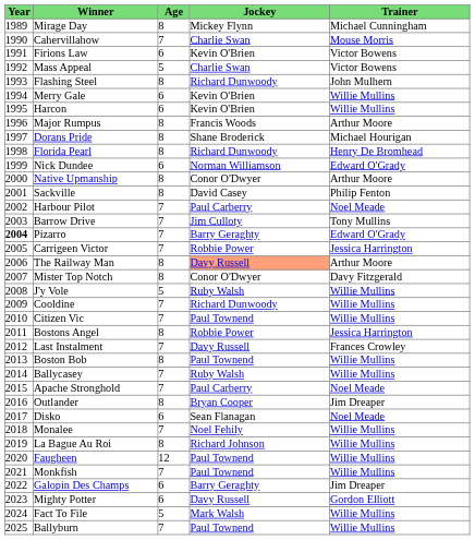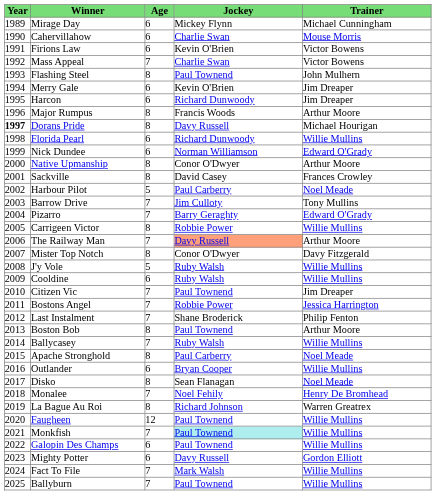 <table class = "sortable" | border="1" cellpadding="0" style="border-collapse: collapse; font-size:90%">
 <tr bgcolor="#77dd77" align="center">
 <th width="36px"><strong>Year</strong><br></th>
 <th width="160px"><strong>Winner</strong><br></th>
 <th width="40px"><strong>Age</strong><br></th>
 <th width="180px"><strong>Jockey</strong><br></th>
 <th width="180px"><strong>Trainer</strong><br></th>
 </tr>
 <tr>
 <td>1989</td>
 <td>Mirage Day</td>
-<td>8</td>
+<td>6</td>
 <td>Mickey Flynn</td>
 <td>Michael Cunningham</td>
 </tr>
 <tr>
 <td>1990</td>
 <td>Cahervillahow</td>
-<td>7</td>
+<td>6</td>
 <td><a href='#'>Charlie Swan</a></td>
 <td><a href='#'>Mouse Morris</a></td>
 </tr>
 <tr>
 <td>1991</td>
 <td>Firions Law</td>
 <td>6</td>
 <td>Kevin O'Brien</td>
 <td>Victor Bowens</td>
 </tr>
 <tr>
 <td>1992</td>
 <td>Mass Appeal</td>
-<td>5</td>
+<td>7</td>
 <td><a href='#'>Charlie Swan</a></td>
 <td>Victor Bowens</td>
 </tr>
 <tr>
 <td>1993</td>
 <td>Flashing Steel</td>
 <td>8</td>
-<td><a href='#'>Richard Dunwoody</a></td>
+<td><a href='#'>Paul Townend</a></td>
 <td>John Mulhern</td>
 </tr>
 <tr>
 <td>1994</td>
 <td>Merry Gale</td>
 <td>6</td>
 <td>Kevin O'Brien</td>
-<td><a href='#'>Willie Mullins</a></td>
+<td>Jim Dreaper</td>
 </tr>
 <tr>
 <td>1995</td>
 <td>Harcon</td>
 <td>6</td>
-<td>Kevin O'Brien</td>
-<td><a href='#'>Willie Mullins</a></td>
+<td><a href='#'>Richard Dunwoody</a></td>
+<td>Jim Dreaper</td>
 </tr>
 <tr>
 <td>1996</td>
 <td>Major Rumpus</td>
 <td>8</td>
 <td>Francis Woods</td>
 <td>Arthur Moore</td>
 </tr>
 <tr>
-<td>1997</td>
+<td><strong>1997</strong></td>
 <td><a href='#'>Dorans Pride</a></td>
 <td>8</td>
-<td>Shane Broderick</td>
+<td><a href='#'>Davy Russell</a></td>
 <td>Michael Hourigan</td>
 </tr>
 <tr>
 <td>1998</td>
 <td><a href='#'>Florida Pearl</a></td>
-<td>8</td>
+<td>6</td>
 <td><a href='#'>Richard Dunwoody</a></td>
-<td><a href='#'>Henry De Bromhead</a></td>
+<td><a href='#'>Willie Mullins</a></td>
 </tr>
 <tr>
 <td>1999</td>
 <td>Nick Dundee</td>
 <td>6</td>
 <td><a href='#'>Norman Williamson</a></td>
 <td><a href='#'>Edward O'Grady</a></td>
 </tr>
 <tr>
 <td>2000</td>
 <td><a href='#'>Native Upmanship</a></td>
 <td>8</td>
 <td>Conor O'Dwyer</td>
 <td>Arthur Moore</td>
 </tr>
 <tr>
 <td>2001</td>
 <td>Sackville</td>
 <td>8</td>
 <td>David Casey</td>
-<td>Philip Fenton</td>
+<td>Frances Crowley</td>
 </tr>
 <tr>
 <td>2002</td>
 <td>Harbour Pilot</td>
-<td>7</td>
+<td>5</td>
 <td><a href='#'>Paul Carberry</a></td>
 <td><a href='#'>Noel Meade</a></td>
 </tr>
 <tr>
 <td>2003</td>
 <td>Barrow Drive</td>
 <td>7</td>
 <td><a href='#'>Jim Culloty</a></td>
 <td>Tony Mullins</td>
 </tr>
 <tr>
-<td><strong>2004</strong></td>
+<td>2004</td>
 <td>Pizarro</td>
 <td>7</td>
 <td><a href='#'>Barry Geraghty</a></td>
 <td><a href='#'>Edward O'Grady</a></td>
 </tr>
 <tr>
 <td>2005</td>
 <td>Carrigeen Victor</td>
-<td>7</td>
+<td>8</td>
 <td><a href='#'>Robbie Power</a></td>
-<td><a href='#'>Jessica Harrington</a></td>
+<td><a href='#'>Willie Mullins</a></td>
 </tr>
 <tr>
 <td>2006</td>
 <td>The Railway Man</td>
-<td>8</td>
+<td>7</td>
 <td style="background: lightsalmon;"><a href='#'>Davy Russell</a></td>
 <td>Arthur Moore</td>
 </tr>
 <tr>
 <td>2007</td>
 <td>Mister Top Notch</td>
 <td>8</td>
 <td>Conor O'Dwyer</td>
 <td>Davy Fitzgerald</td>
 </tr>
 <tr>
 <td>2008</td>
 <td>J'y Vole</td>
 <td>5</td>
 <td><a href='#'>Ruby Walsh</a></td>
 <td><a href='#'>Willie Mullins</a></td>
 </tr>
 <tr>
 <td>2009</td>
 <td>Cooldine</td>
-<td>7</td>
-<td><a href='#'>Richard Dunwoody</a></td>
+<td>6</td>
+<td><a href='#'>Ruby Walsh</a></td>
 <td><a href='#'>Willie Mullins</a></td>
 </tr>
 <tr>
 <td>2010</td>
 <td>Citizen Vic</td>
 <td>7</td>
 <td><a href='#'>Paul Townend</a></td>
-<td><a href='#'>Willie Mullins</a></td>
+<td>Jim Dreaper</td>
 </tr>
 <tr>
 <td>2011</td>
 <td>Bostons Angel</td>
-<td>8</td>
+<td>7</td>
 <td><a href='#'>Robbie Power</a></td>
 <td><a href='#'>Jessica Harrington</a></td>
 </tr>
 <tr>
 <td>2012</td>
 <td>Last Instalment</td>
 <td>7</td>
-<td><a href='#'>Davy Russell</a></td>
-<td>Frances Crowley</td>
+<td>Shane Broderick</td>
+<td>Philip Fenton</td>
 </tr>
 <tr>
 <td>2013</td>
 <td>Boston Bob</td>
 <td>8</td>
 <td><a href='#'>Paul Townend</a></td>
-<td><a href='#'>Willie Mullins</a></td>
+<td>Arthur Moore</td>
 </tr>
 <tr>
 <td>2014</td>
 <td>Ballycasey</td>
 <td>7</td>
 <td><a href='#'>Ruby Walsh</a></td>
 <td><a href='#'>Willie Mullins</a></td>
 </tr>
 <tr>
 <td>2015</td>
 <td>Apache Stronghold</td>
-<td>7</td>
+<td>8</td>
 <td><a href='#'>Paul Carberry</a></td>
 <td><a href='#'>Noel Meade</a></td>
 </tr>
 <tr>
 <td>2016</td>
 <td>Outlander</td>
-<td>8</td>
+<td>6</td>
 <td><a href='#'>Bryan Cooper</a></td>
-<td>Jim Dreaper</td>
+<td><a href='#'>Willie Mullins</a></td>
 </tr>
 <tr>
 <td>2017</td>
 <td>Disko</td>
-<td>6</td>
+<td>8</td>
 <td>Sean Flanagan</td>
 <td><a href='#'>Noel Meade</a></td>
 </tr>
 <tr>
 <td>2018</td>
 <td>Monalee</td>
 <td>7</td>
 <td><a href='#'>Noel Fehily</a></td>
-<td><a href='#'>Willie Mullins</a></td>
+<td><a href='#'>Henry De Bromhead</a></td>
 </tr>
 <tr>
 <td>2019</td>
 <td>La Bague Au Roi</td>
 <td>8</td>
 <td><a href='#'>Richard Johnson</a></td>
-<td><a href='#'>Willie Mullins</a></td>
+<td>Warren Greatrex</td>
 </tr>
 <tr>
 <td>2020</td>
 <td><a href='#'>Faugheen</a></td>
 <td>12</td>
 <td><a href='#'>Paul Townend</a></td>
 <td><a href='#'>Willie Mullins</a></td>
 </tr>
 <tr>
 <td>2021</td>
 <td>Monkfish</td>
 <td>7</td>
-<td><a href='#'>Paul Townend</a></td>
+<td style="background: paleturquoise;"><a href='#'>Paul Townend</a></td>
 <td><a href='#'>Willie Mullins</a></td>
 </tr>
 <tr>
 <td>2022</td>
 <td><a href='#'>Galopin Des Champs</a></td>
 <td>6</td>
-<td><a href='#'>Barry Geraghty</a></td>
-<td>Jim Dreaper</td>
+<td><a href='#'>Paul Townend</a></td>
+<td><a href='#'>Willie Mullins</a></td>
 </tr>
 <tr>
 <td>2023</td>
 <td>Mighty Potter</td>
 <td>6</td>
 <td><a href='#'>Davy Russell</a></td>
 <td><a href='#'>Gordon Elliott</a></td>
 </tr>
 <tr>
 <td>2024</td>
 <td>Fact To File</td>
-<td>5</td>
+<td>7</td>
 <td><a href='#'>Mark Walsh</a></td>
 <td><a href='#'>Willie Mullins</a></td>
 </tr>
 <tr>
 <td>2025</td>
 <td>Ballyburn</td>
 <td>7</td>
 <td><a href='#'>Paul Townend</a></td>
 <td><a href='#'>Willie Mullins</a></td>
 </tr>
 </table>
